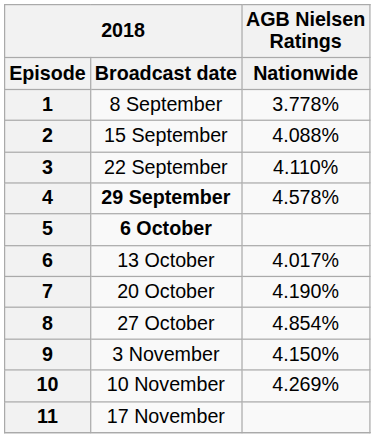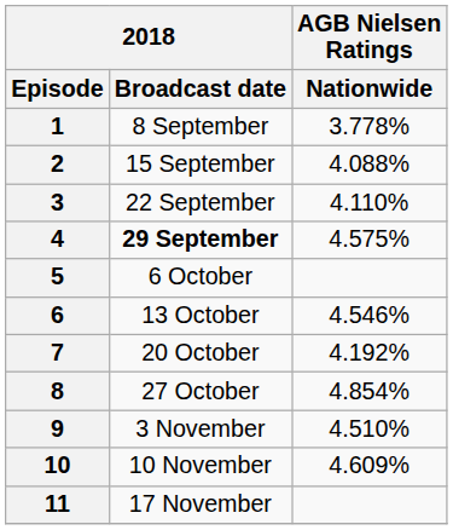 <table class=wikitable style=text-align:center>
 <tr>
 <th colspan=2>2018</th>
 <th>AGB Nielsen<br>Ratings<br></th>
 </tr>
 <tr>
 <th>Episode</th>
 <th>Broadcast date</th>
 <th>Nationwide</th>
 </tr>
 <tr>
 <th>1</th>
 <td>8 September</td>
 <td>3.778%</td>
 </tr>
 <tr>
 <th>2</th>
 <td>15 September</td>
 <td>4.088%</td>
 </tr>
 <tr>
 <th>3</th>
 <td>22 September</td>
 <td>4.110%</td>
 </tr>
 <tr>
 <th>4</th>
 <td><strong>29 September</strong></td>
-<td>4.578%</td>
+<td>4.575%</td>
 </tr>
 <tr>
 <th>5</th>
-<td><strong>6 October</strong></td>
+<td>6 October</td>
 <td></td>
 </tr>
 <tr>
 <th>6</th>
 <td>13 October</td>
-<td>4.017%</td>
+<td>4.546%</td>
 </tr>
 <tr>
 <th>7</th>
 <td>20 October</td>
-<td>4.190%</td>
+<td>4.192%</td>
 </tr>
 <tr>
 <th>8</th>
 <td>27 October</td>
 <td>4.854%</td>
 </tr>
 <tr>
 <th>9</th>
 <td>3 November</td>
-<td>4.150%</td>
+<td>4.510%</td>
 </tr>
 <tr>
 <th>10</th>
 <td>10 November</td>
-<td>4.269%</td>
+<td>4.609%</td>
 </tr>
 <tr>
 <th>11</th>
 <td>17 November</td>
 <td></td>
 </tr>
 <tr>
 </tr>
 </table>
